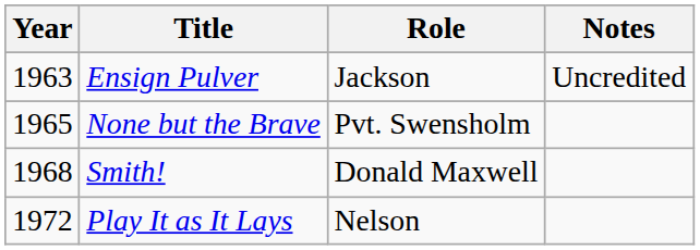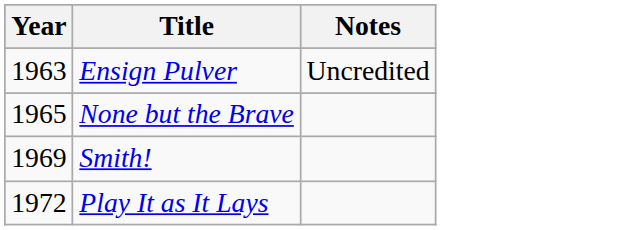 <table class="wikitable sortable">
 <tr>
 <th>Year</th>
 <th>Title</th>
-<th>Role</th>
 <th>Notes</th>
 </tr>
 <tr>
 <td>1963</td>
 <td><em><a href='#'>Ensign Pulver</a></em></td>
-<td>Jackson</td>
 <td>Uncredited</td>
 </tr>
 <tr>
 <td>1965</td>
 <td><em><a href='#'>None but the Brave</a></em></td>
-<td>Pvt. Swensholm</td>
 <td></td>
 </tr>
 <tr>
-<td>1968</td>
+<td>1969</td>
 <td><em><a href='#'>Smith!</a></em></td>
-<td>Donald Maxwell</td>
 <td></td>
 </tr>
 <tr>
 <td>1972</td>
 <td><a href='#'><em>Play It as It Lays</em></a></td>
-<td>Nelson</td>
 <td></td>
 </tr>
 </table>
